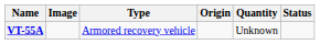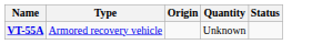 <table class="wikitable">
 <tr>
 <th scope="col">Name</th>
-<th scope="col">Image</th>
 <th scope="col">Type</th>
 <th scope="col">Origin</th>
 <th scope="col">Quantity</th>
 <th scope="col">Status</th>
 </tr>
 <tr>
 <th scope="row"><a href='#'>VT-55A</a></th>
-<td></td>
 <td><a href='#'>Armored recovery vehicle</a></td>
 <td><br></td>
 <td>Unknown</td>
 <td></td>
 </tr>
 </table>
